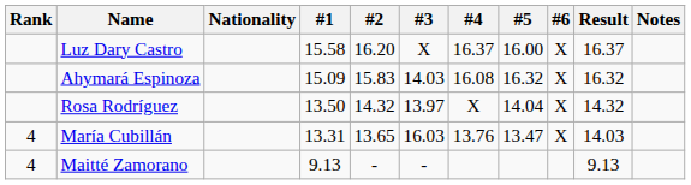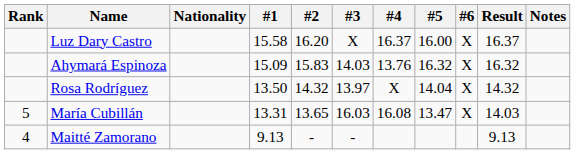 <table class="wikitable sortable" style="text-align:center">
 <tr>
 <th>Rank</th>
 <th>Name</th>
 <th>Nationality</th>
 <th>#1</th>
 <th>#2</th>
 <th>#3</th>
 <th>#4</th>
 <th>#5</th>
 <th>#6</th>
 <th>Result</th>
 <th>Notes</th>
 </tr>
 <tr>
 <td></td>
 <td align=left><a href='#'>Luz Dary Castro</a></td>
 <td align=left></td>
 <td>15.58</td>
 <td>16.20</td>
 <td>X</td>
 <td>16.37</td>
 <td>16.00</td>
 <td>X</td>
 <td>16.37</td>
 <td></td>
 </tr>
 <tr>
 <td></td>
 <td align=left><a href='#'>Ahymará Espinoza</a></td>
 <td align=left></td>
 <td>15.09</td>
 <td>15.83</td>
 <td>14.03</td>
-<td>16.08</td>
+<td>13.76</td>
 <td>16.32</td>
 <td>X</td>
 <td>16.32</td>
 <td></td>
 </tr>
 <tr>
 <td></td>
 <td align=left><a href='#'>Rosa Rodríguez</a></td>
 <td align=left></td>
 <td>13.50</td>
 <td>14.32</td>
 <td>13.97</td>
 <td>X</td>
 <td>14.04</td>
 <td>X</td>
 <td>14.32</td>
 <td></td>
 </tr>
 <tr>
-<td>4</td>
+<td>5</td>
 <td align=left><a href='#'>María Cubillán</a></td>
 <td align=left></td>
 <td>13.31</td>
 <td>13.65</td>
 <td>16.03</td>
-<td>13.76</td>
+<td>16.08</td>
 <td>13.47</td>
 <td>X</td>
 <td>14.03</td>
 <td></td>
 </tr>
 <tr>
 <td>4</td>
 <td align=left><a href='#'>Maitté Zamorano</a></td>
 <td align=left></td>
 <td>9.13</td>
 <td>-</td>
 <td>-</td>
 <td></td>
 <td></td>
 <td></td>
 <td>9.13</td>
 <td></td>
 </tr>
 </table>
